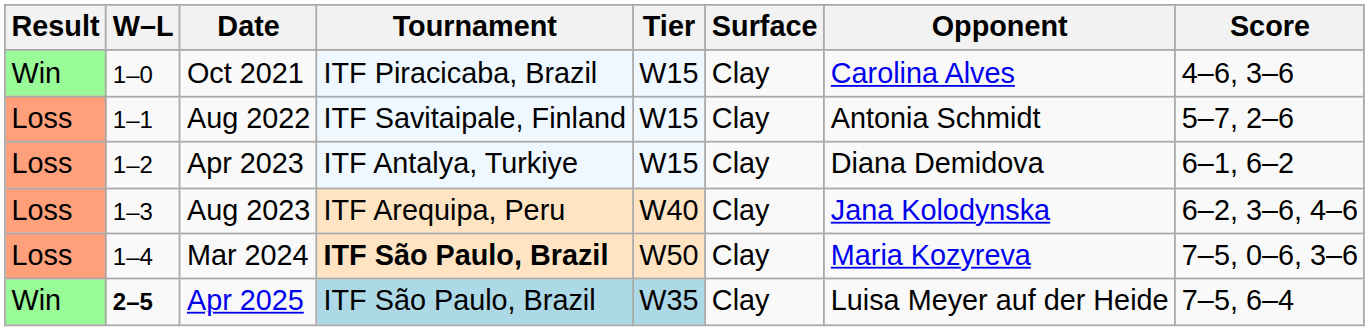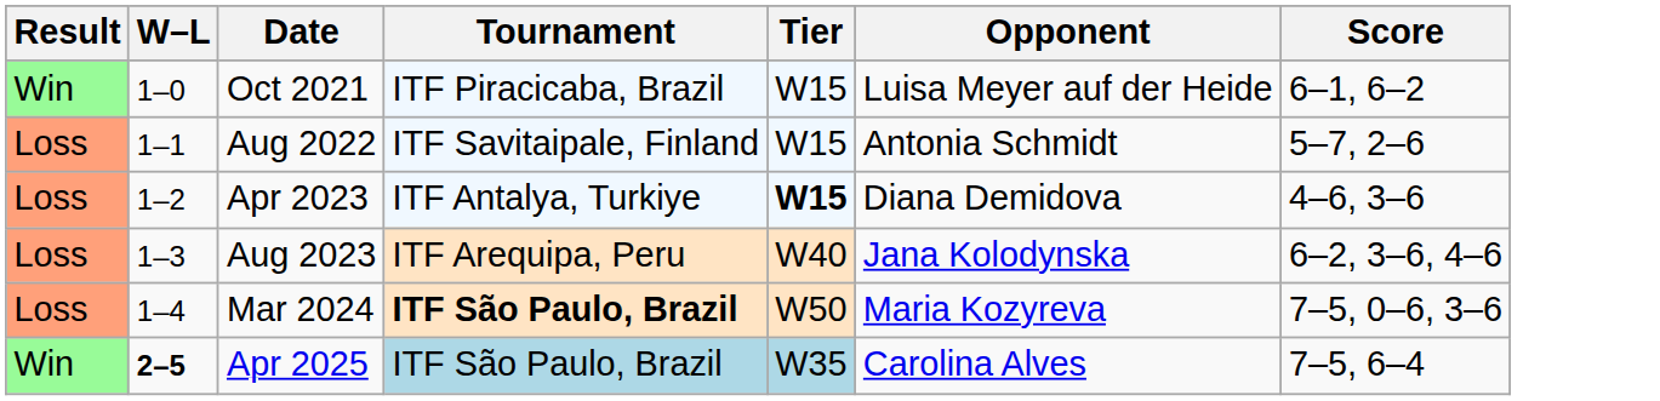 <table class="sortable wikitable nowrap">
 <tr>
 <th>Result</th>
 <th class="unsortable">W–L</th>
 <th>Date</th>
 <th>Tournament</th>
 <th>Tier</th>
-<th>Surface</th>
 <th>Opponent</th>
 <th class="unsortable">Score</th>
 </tr>
 <tr>
 <td bgcolor=98FB98>Win</td>
 <td><small>1–0</small></td>
 <td>Oct 2021</td>
 <td style="background:#f0f8ff;">ITF Piracicaba, Brazil</td>
 <td style="background:#f0f8ff;">W15</td>
-<td>Clay</td>
-<td> <a href='#'>Carolina Alves</a></td>
-<td>4–6, 3–6</td>
+<td> Luisa Meyer auf der Heide</td>
+<td>6–1, 6–2</td>
 </tr>
 <tr>
 <td style="background:#ffa07a;">Loss</td>
 <td><small>1–1</small></td>
 <td>Aug 2022</td>
 <td style="background:#f0f8ff;">ITF Savitaipale, Finland</td>
 <td style="background:#f0f8ff;">W15</td>
-<td>Clay</td>
 <td> Antonia Schmidt</td>
 <td>5–7, 2–6</td>
 </tr>
 <tr>
 <td style="background:#ffa07a;">Loss</td>
 <td><small>1–2</small></td>
 <td>Apr 2023</td>
 <td style="background:#f0f8ff;">ITF Antalya, Turkiye</td>
-<td style="background:#f0f8ff;">W15</td>
-<td>Clay</td>
+<td style="background:#f0f8ff;"><strong>W15</strong></td>
 <td> Diana Demidova</td>
-<td>6–1, 6–2</td>
+<td>4–6, 3–6</td>
 </tr>
 <tr>
 <td bgcolor=ffa07a>Loss</td>
 <td><small>1–3</small></td>
 <td>Aug 2023</td>
 <td style="background:#ffe4c4;">ITF Arequipa, Peru</td>
 <td style="background:#ffe4c4;">W40</td>
-<td>Clay</td>
 <td> <a href='#'>Jana Kolodynska</a></td>
 <td>6–2, 3–6, 4–6</td>
 </tr>
 <tr>
 <td bgcolor=ffa07a>Loss</td>
 <td><small>1–4</small></td>
 <td>Mar 2024</td>
 <td style="background:#ffe4c4;"><strong>ITF São Paulo, Brazil</strong></td>
 <td style="background:#ffe4c4;">W50</td>
-<td>Clay</td>
 <td> <a href='#'>Maria Kozyreva</a></td>
 <td>7–5, 0–6, 3–6</td>
 </tr>
 <tr>
 <td style="background:#98fb98;">Win</td>
 <td><strong><small>2–5</small></strong></td>
 <td><a href='#'>Apr 2025</a></td>
 <td style="background:lightblue;">ITF São Paulo, Brazil</td>
 <td style="background:lightblue;">W35</td>
-<td>Clay</td>
-<td> Luisa Meyer auf der Heide</td>
+<td> <a href='#'>Carolina Alves</a></td>
 <td>7–5, 6–4</td>
 </tr>
 </table>
